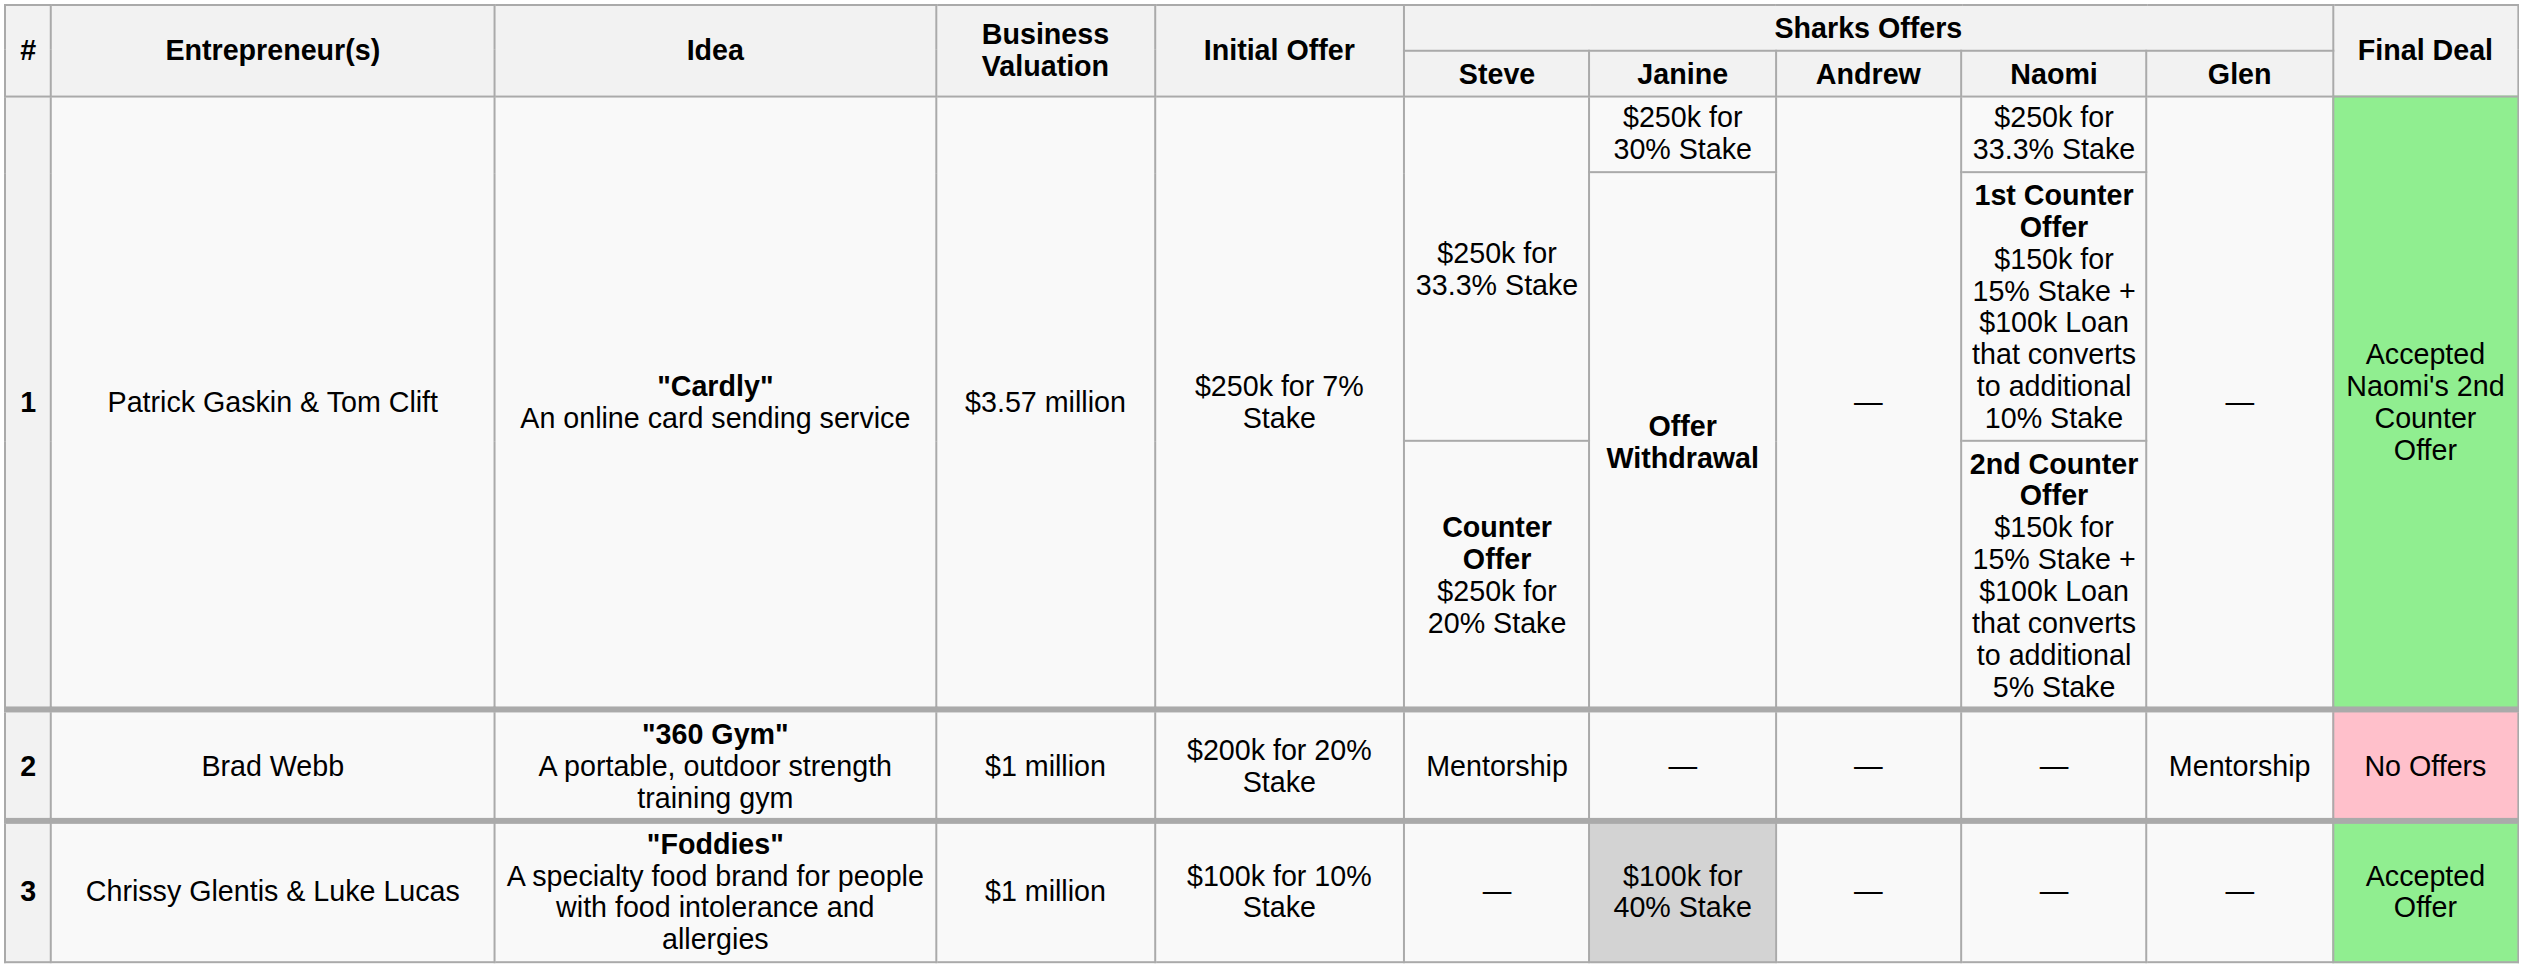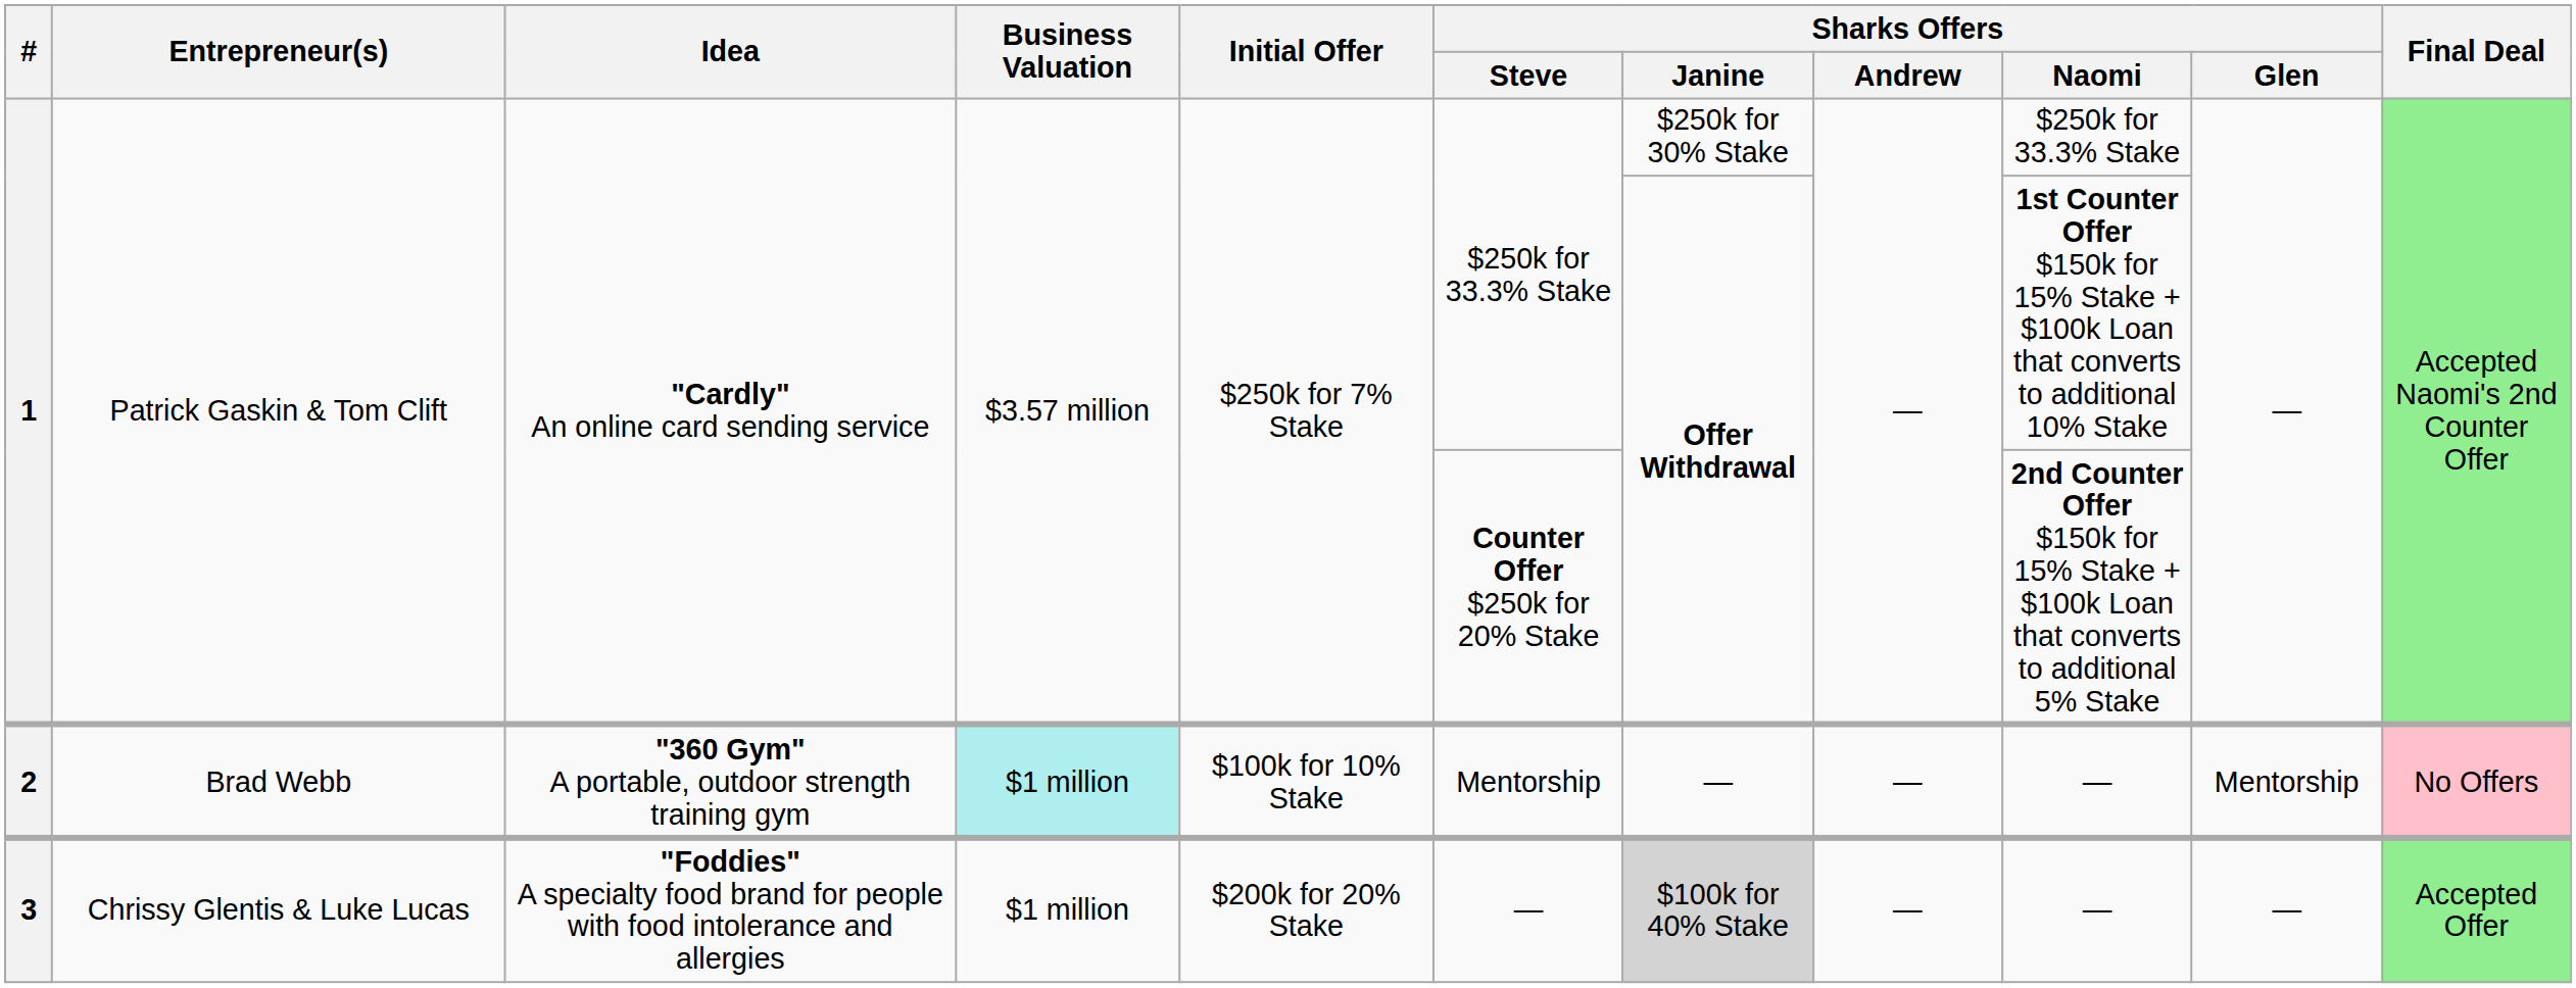 <table class="wikitable plainrowheaders" style="font-size:90%; text-align:center; width: 100%; margin-left: auto; margin-right: auto;">
 <tr>
 <th scope="col" bgcolor="lightgrey" rowspan="2" width="15" align="center">#</th>
 <th scope="col" bgcolor="lightgrey" rowspan="2" width="200" align="center">Entrepreneur(s)</th>
 <th scope="col" bgcolor="lightgrey" rowspan="2" width="200" align="center">Idea</th>
 <th scope="col" bgcolor="lightgrey" rowspan="2" width="95" align="center">Business Valuation</th>
 <th scope="col" bgcolor="lightgrey" rowspan="2" width="110" align="center">Initial Offer</th>
 <th scope="col" bgcolor="lightgrey" colspan="5">Sharks Offers</th>
 <th scope="col" bgcolor="lightgrey" rowspan="2" width="80" align="center">Final Deal</th>
 </tr>
 <tr>
 <th width="80" align="center"><strong>Steve</strong></th>
 <th width="80" align="center"><strong>Janine</strong></th>
 <th width="80" align="center"><strong>Andrew</strong></th>
 <th width="80" align="center"><strong>Naomi</strong></th>
 <th width="80" align="center"><strong>Glen</strong></th>
 </tr>
 <tr>
 <th rowspan="3">1</th>
 <td rowspan="3">Patrick Gaskin & Tom Clift</td>
 <td rowspan="3"><strong>"Cardly"</strong><br> An online card sending service</td>
 <td rowspan="3">$3.57 million</td>
 <td rowspan="3">$250k for 7% Stake</td>
 <td rowspan="2">$250k for 33.3% Stake</td>
 <td>$250k for 30% Stake</td>
 <td rowspan="3">—</td>
 <td>$250k for 33.3% Stake</td>
 <td rowspan="3">—</td>
 <td rowspan="3" bgcolor="lightgreen">Accepted Naomi's 2nd Counter Offer</td>
 </tr>
 <tr>
 <td rowspan="2"><strong>Offer Withdrawal</strong></td>
 <td><strong>1st Counter Offer</strong><br>$150k for 15% Stake + $100k Loan that converts to additional 10% Stake</td>
 </tr>
 <tr>
 <td><strong>Counter Offer</strong><br>$250k for 20% Stake</td>
 <td><strong>2nd Counter Offer</strong><br>$150k for 15% Stake + $100k Loan that converts to additional 5% Stake</td>
 </tr>
 <tr>
 </tr>
 <tr style="border-top:3px solid #aaa;">
 <th>2</th>
 <td>Brad Webb</td>
 <td><strong>"360 Gym"</strong><br> A portable, outdoor strength training gym</td>
-<td>$1 million</td>
-<td>$200k for 20% Stake</td>
+<td style="background: paleturquoise;">$1 million</td>
+<td>$100k for 10% Stake</td>
 <td>Mentorship</td>
 <td>—</td>
 <td>—</td>
 <td>—</td>
 <td>Mentorship</td>
 <td bgcolor="pink">No Offers</td>
 </tr>
 <tr>
 </tr>
 <tr style="border-top:3px solid #aaa;">
 <th>3</th>
 <td>Chrissy Glentis & Luke Lucas</td>
 <td><strong>"Foddies"</strong><br> A specialty food brand for people with food intolerance and allergies</td>
 <td>$1 million</td>
-<td>$100k for 10% Stake</td>
+<td>$200k for 20% Stake</td>
 <td>—</td>
 <td style="background: lightgrey;">$100k for 40% Stake</td>
 <td>—</td>
 <td>—</td>
 <td>—</td>
 <td bgcolor="lightgreen">Accepted Offer</td>
 </tr>
 </table>
